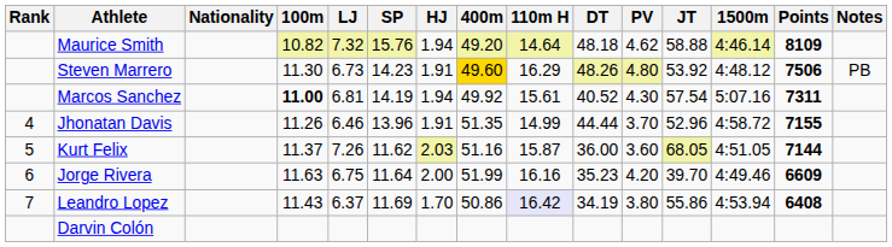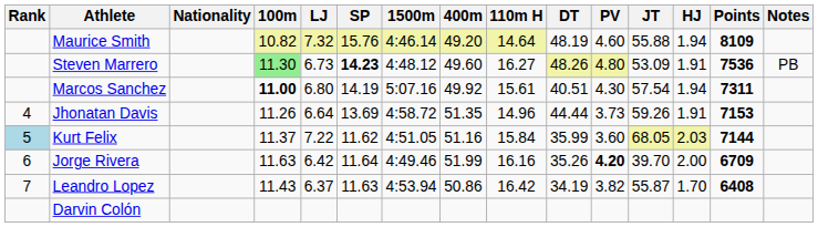 <table class="wikitable sortable" style=" text-align:center;">
 <tr>
 <th>Rank</th>
 <th>Athlete</th>
 <th>Nationality</th>
 <th>100m</th>
 <th>LJ</th>
 <th>SP</th>
-<th>HJ</th>
+<th>1500m</th>
 <th>400m</th>
 <th>110m H</th>
 <th>DT</th>
 <th>PV</th>
 <th>JT</th>
-<th>1500m</th>
+<th>HJ</th>
 <th>Points</th>
 <th>Notes</th>
 </tr>
 <tr>
 <td></td>
 <td align=left><a href='#'>Maurice Smith</a></td>
 <td align=left></td>
 <td bgcolor=#F2F5A9>10.82</td>
 <td bgcolor=#F2F5A9>7.32</td>
 <td bgcolor=#F2F5A9>15.76</td>
-<td>1.94</td>
+<td bgcolor=#F2F5A9>4:46.14</td>
 <td bgcolor=#F2F5A9>49.20</td>
 <td bgcolor=#F2F5A9>14.64</td>
-<td>48.18</td>
-<td>4.62</td>
-<td>58.88</td>
-<td bgcolor=#F2F5A9>4:46.14</td>
+<td>48.19</td>
+<td>4.60</td>
+<td>55.88</td>
+<td>1.94</td>
 <td><strong>8109</strong></td>
 <td></td>
 </tr>
 <tr>
 <td></td>
 <td align=left><a href='#'>Steven Marrero</a></td>
 <td align=left></td>
-<td>11.30</td>
+<td style="background: lightgreen;">11.30</td>
 <td>6.73</td>
-<td>14.23</td>
-<td>1.91</td>
-<td style="background: gold;">49.60</td>
-<td>16.29</td>
+<td><strong>14.23</strong></td>
+<td>4:48.12</td>
+<td>49.60</td>
+<td>16.27</td>
 <td bgcolor=#F2F5A9>48.26</td>
 <td bgcolor=#F2F5A9>4.80</td>
-<td>53.92</td>
-<td>4:48.12</td>
-<td><strong>7506</strong></td>
+<td>53.09</td>
+<td>1.91</td>
+<td><strong>7536</strong></td>
 <td>PB</td>
 </tr>
 <tr>
 <td></td>
 <td align=left><a href='#'>Marcos Sanchez</a></td>
 <td align=left></td>
 <td><strong>11.00</strong></td>
-<td>6.81</td>
+<td>6.80</td>
 <td>14.19</td>
-<td>1.94</td>
+<td>5:07.16</td>
 <td>49.92</td>
 <td>15.61</td>
-<td>40.52</td>
+<td>40.51</td>
 <td>4.30</td>
 <td>57.54</td>
-<td>5:07.16</td>
+<td>1.94</td>
 <td><strong>7311</strong></td>
 <td></td>
 </tr>
 <tr>
 <td>4</td>
 <td align=left><a href='#'>Jhonatan Davis</a></td>
 <td align=left></td>
 <td>11.26</td>
-<td>6.46</td>
-<td>13.96</td>
+<td>6.64</td>
+<td>13.69</td>
+<td>4:58.72</td>
+<td>51.35</td>
+<td>14.96</td>
+<td>44.44</td>
+<td>3.73</td>
+<td>59.26</td>
 <td>1.91</td>
-<td>51.35</td>
-<td>14.99</td>
-<td>44.44</td>
-<td>3.70</td>
-<td>52.96</td>
-<td>4:58.72</td>
-<td><strong>7155</strong></td>
+<td><strong>7153</strong></td>
 <td></td>
 </tr>
 <tr>
-<td>5</td>
+<td style="background: lightblue;">5</td>
 <td align=left><a href='#'>Kurt Felix</a></td>
 <td align=left></td>
 <td>11.37</td>
-<td>7.26</td>
+<td>7.22</td>
 <td>11.62</td>
-<td bgcolor=#F2F5A9>2.03</td>
+<td>4:51.05</td>
 <td>51.16</td>
-<td>15.87</td>
-<td>36.00</td>
+<td>15.84</td>
+<td>35.99</td>
 <td>3.60</td>
 <td bgcolor=#F2F5A9>68.05</td>
-<td>4:51.05</td>
+<td bgcolor=#F2F5A9>2.03</td>
 <td><strong>7144</strong></td>
 <td></td>
 </tr>
 <tr>
 <td>6</td>
 <td align=left><a href='#'>Jorge Rivera</a></td>
 <td align=left></td>
 <td>11.63</td>
-<td>6.75</td>
+<td>6.42</td>
 <td>11.64</td>
-<td>2.00</td>
+<td>4:49.46</td>
 <td>51.99</td>
 <td>16.16</td>
-<td>35.23</td>
-<td>4.20</td>
+<td>35.26</td>
+<td><strong>4.20</strong></td>
 <td>39.70</td>
-<td>4:49.46</td>
-<td><strong>6609</strong></td>
+<td>2.00</td>
+<td><strong>6709</strong></td>
 <td></td>
 </tr>
 <tr>
 <td>7</td>
 <td align=left><a href='#'>Leandro Lopez</a></td>
 <td align=left></td>
 <td>11.43</td>
 <td>6.37</td>
-<td>11.69</td>
+<td>11.63</td>
+<td>4:53.94</td>
+<td>50.86</td>
+<td>16.42</td>
+<td>34.19</td>
+<td>3.82</td>
+<td>55.87</td>
 <td>1.70</td>
-<td>50.86</td>
-<td style="background: lavender;">16.42</td>
-<td>34.19</td>
-<td>3.80</td>
-<td>55.86</td>
-<td>4:53.94</td>
 <td><strong>6408</strong></td>
 <td></td>
 </tr>
 <tr>
 <td></td>
 <td align=left><a href='#'>Darvin Colón</a></td>
 <td align=left></td>
 <td></td>
 <td></td>
 <td></td>
 <td></td>
 <td></td>
 <td></td>
 <td></td>
 <td></td>
 <td></td>
 <td></td>
 <td><strong></strong></td>
 <td></td>
 </tr>
 </table>
